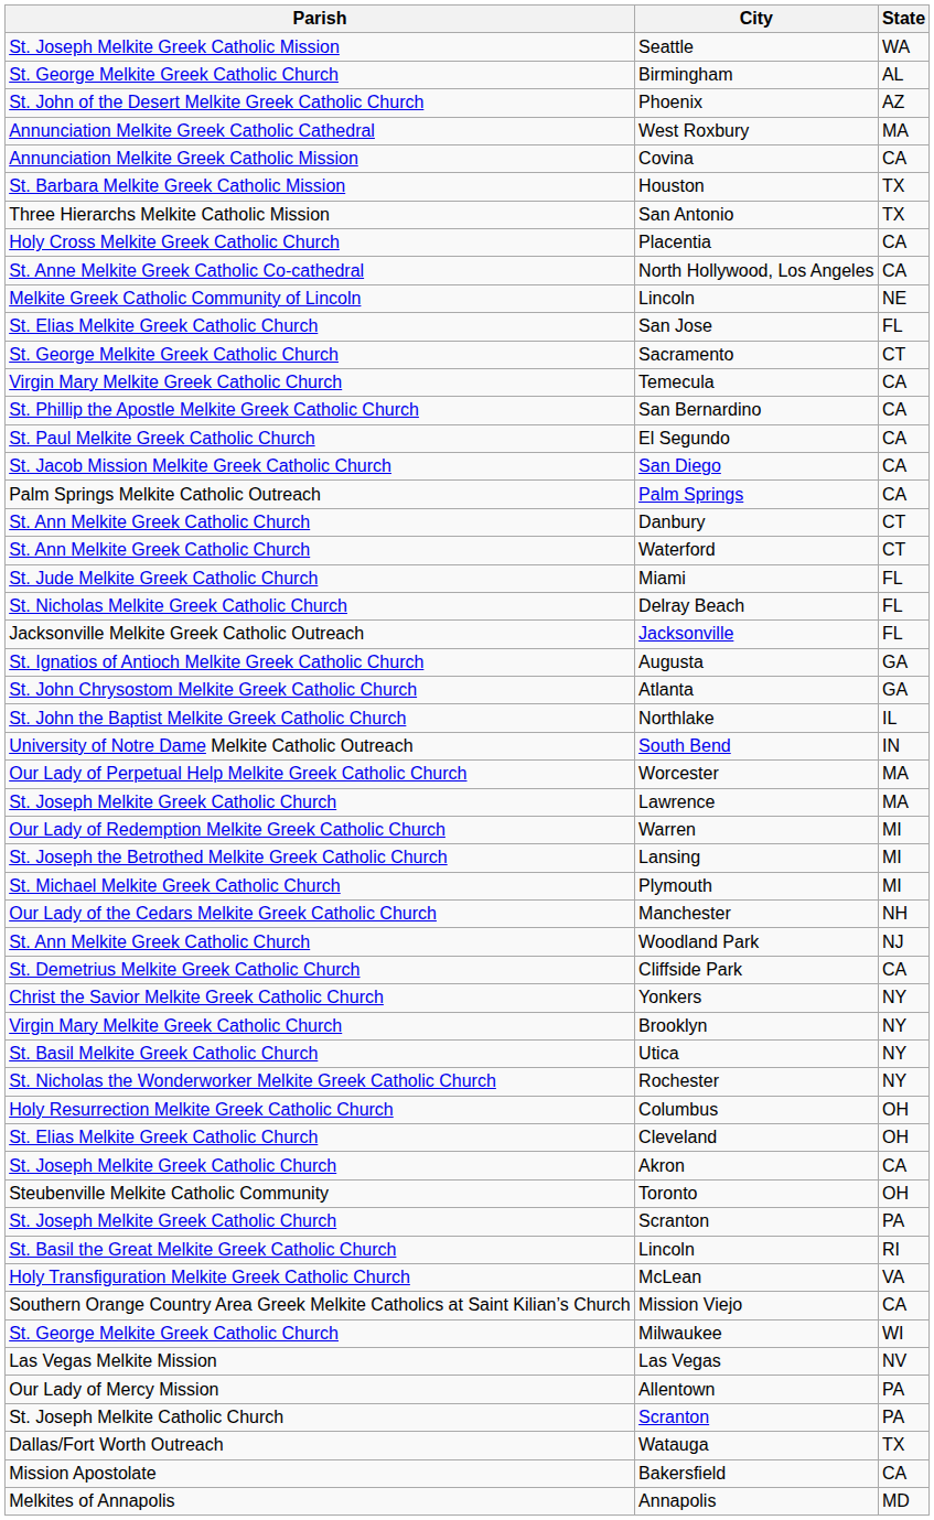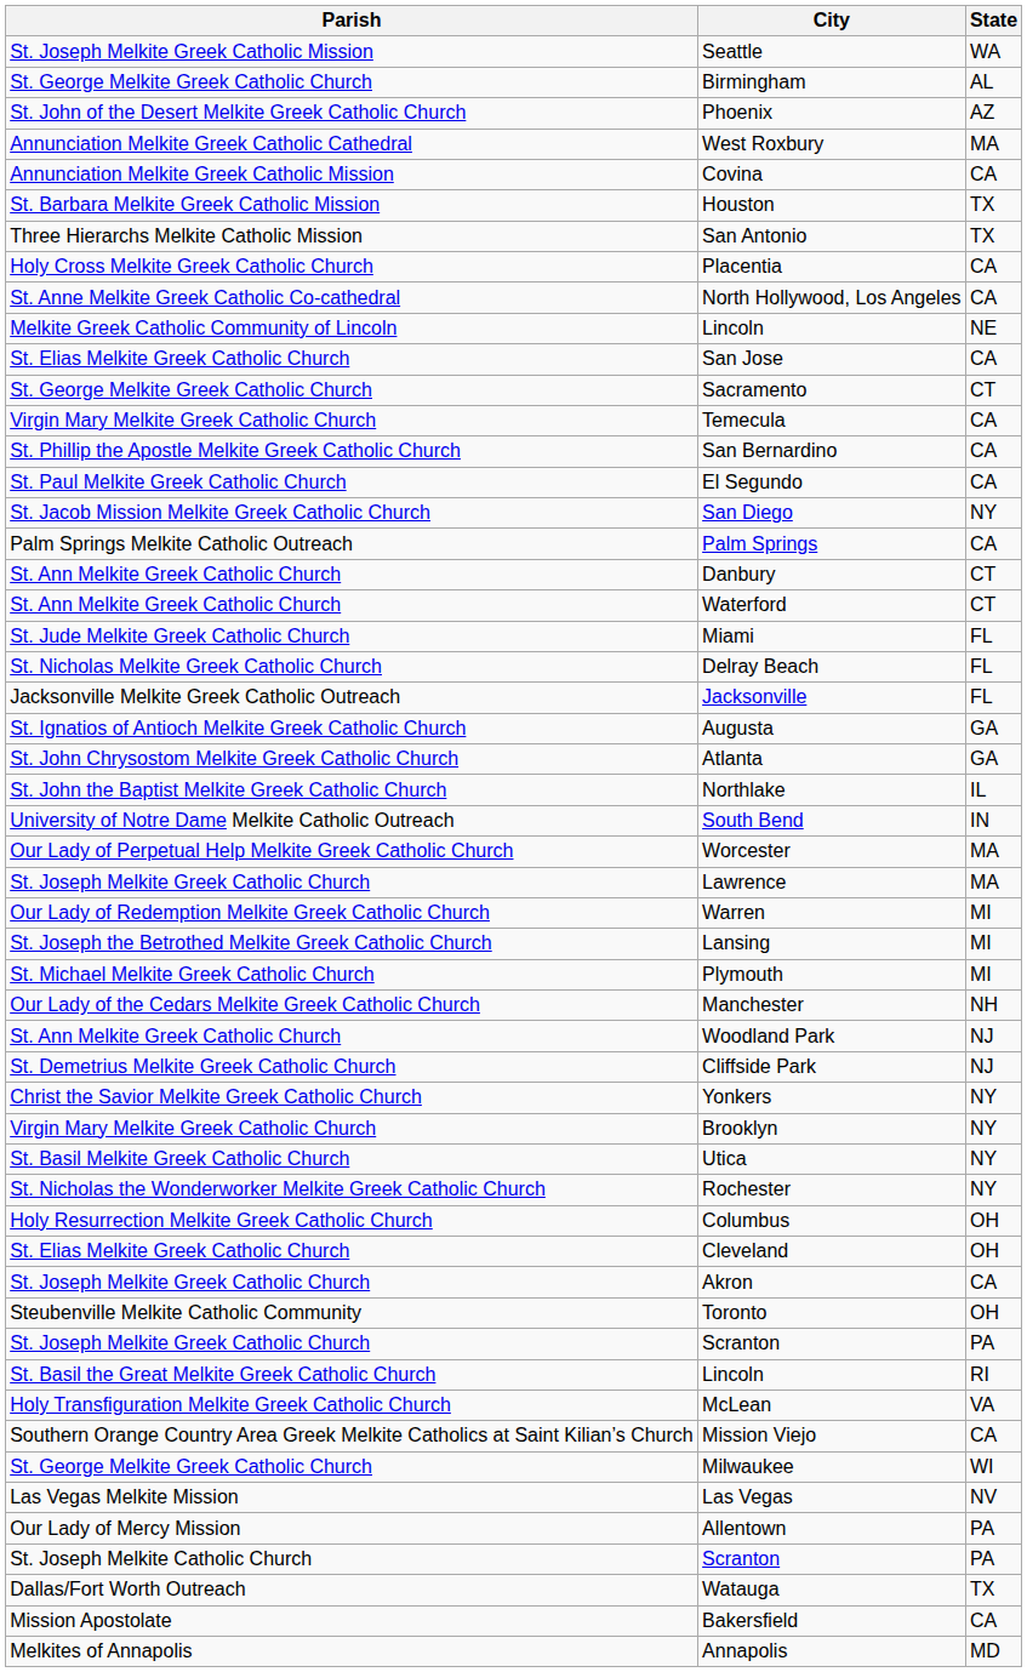 <table class="wikitable sortable">
 <tr>
 <th>Parish</th>
 <th>City</th>
 <th>State</th>
 </tr>
 <tr>
 <td><a href='#'>St. Joseph Melkite Greek Catholic Mission</a></td>
 <td>Seattle</td>
 <td>WA</td>
 </tr>
 <tr>
 <td><a href='#'>St. George Melkite Greek Catholic Church</a></td>
 <td>Birmingham</td>
 <td>AL</td>
 </tr>
 <tr>
 <td><a href='#'>St. John of the Desert Melkite Greek Catholic Church</a></td>
 <td>Phoenix</td>
 <td>AZ</td>
 </tr>
 <tr>
 <td><a href='#'>Annunciation Melkite Greek Catholic Cathedral</a></td>
 <td>West Roxbury</td>
 <td>MA</td>
 </tr>
 <tr>
 <td><a href='#'>Annunciation Melkite Greek Catholic Mission</a></td>
 <td>Covina</td>
 <td>CA</td>
 </tr>
 <tr>
 <td><a href='#'>St. Barbara Melkite Greek Catholic Mission</a></td>
 <td>Houston</td>
 <td>TX</td>
 </tr>
 <tr>
 <td>Three Hierarchs Melkite Catholic Mission</td>
 <td>San Antonio</td>
 <td>TX</td>
 </tr>
 <tr>
 <td><a href='#'>Holy Cross Melkite Greek Catholic Church</a></td>
 <td>Placentia</td>
 <td>CA</td>
 </tr>
 <tr>
 <td><a href='#'>St. Anne Melkite Greek Catholic Co-cathedral</a></td>
 <td>North Hollywood, Los Angeles</td>
 <td>CA</td>
 </tr>
 <tr>
 <td><a href='#'>Melkite Greek Catholic Community of Lincoln</a></td>
 <td>Lincoln</td>
 <td>NE</td>
 </tr>
 <tr>
 <td><a href='#'>St. Elias Melkite Greek Catholic Church</a></td>
 <td>San Jose</td>
-<td>FL</td>
+<td>CA</td>
 </tr>
 <tr>
 <td><a href='#'>St. George Melkite Greek Catholic Church</a></td>
 <td>Sacramento</td>
 <td>CT</td>
 </tr>
 <tr>
 <td><a href='#'>Virgin Mary Melkite Greek Catholic Church</a></td>
 <td>Temecula</td>
 <td>CA</td>
 </tr>
 <tr>
 <td><a href='#'>St. Phillip the Apostle Melkite Greek Catholic Church</a></td>
 <td>San Bernardino</td>
 <td>CA</td>
 </tr>
 <tr>
 <td><a href='#'>St. Paul Melkite Greek Catholic Church</a></td>
 <td>El Segundo</td>
 <td>CA</td>
 </tr>
 <tr>
 <td><a href='#'>St. Jacob Mission Melkite Greek Catholic Church</a></td>
 <td><a href='#'>San Diego</a></td>
-<td>CA</td>
+<td>NY</td>
 </tr>
 <tr>
 <td>Palm Springs Melkite Catholic Outreach</td>
 <td><a href='#'>Palm Springs</a></td>
 <td>CA</td>
 </tr>
 <tr>
 <td><a href='#'>St. Ann Melkite Greek Catholic Church</a></td>
 <td>Danbury</td>
 <td>CT</td>
 </tr>
 <tr>
 <td><a href='#'>St. Ann Melkite Greek Catholic Church</a></td>
 <td>Waterford</td>
 <td>CT</td>
 </tr>
 <tr>
 <td><a href='#'>St. Jude Melkite Greek Catholic Church</a></td>
 <td>Miami</td>
 <td>FL</td>
 </tr>
 <tr>
 <td><a href='#'>St. Nicholas Melkite Greek Catholic Church</a></td>
 <td>Delray Beach</td>
 <td>FL</td>
 </tr>
 <tr>
 <td>Jacksonville Melkite Greek Catholic Outreach</td>
 <td><a href='#'>Jacksonville</a></td>
 <td>FL</td>
 </tr>
 <tr>
 <td><a href='#'>St. Ignatios of Antioch Melkite Greek Catholic Church</a></td>
 <td>Augusta</td>
 <td>GA</td>
 </tr>
 <tr>
 <td><a href='#'>St. John Chrysostom Melkite Greek Catholic Church</a></td>
 <td>Atlanta</td>
 <td>GA</td>
 </tr>
 <tr>
 <td><a href='#'>St. John the Baptist Melkite Greek Catholic Church</a></td>
 <td>Northlake</td>
 <td>IL</td>
 </tr>
 <tr>
 <td><a href='#'>University of Notre Dame</a> Melkite Catholic Outreach</td>
 <td><a href='#'>South Bend</a></td>
 <td>IN</td>
 </tr>
 <tr>
 <td><a href='#'>Our Lady of Perpetual Help Melkite Greek Catholic Church</a></td>
 <td>Worcester</td>
 <td>MA</td>
 </tr>
 <tr>
 <td><a href='#'>St. Joseph Melkite Greek Catholic Church</a></td>
 <td>Lawrence</td>
 <td>MA</td>
 </tr>
 <tr>
 <td><a href='#'>Our Lady of Redemption Melkite Greek Catholic Church</a></td>
 <td>Warren</td>
 <td>MI</td>
 </tr>
 <tr>
 <td><a href='#'>St. Joseph the Betrothed Melkite Greek Catholic Church</a></td>
 <td>Lansing</td>
 <td>MI</td>
 </tr>
 <tr>
 <td><a href='#'>St. Michael Melkite Greek Catholic Church</a></td>
 <td>Plymouth</td>
 <td>MI</td>
 </tr>
 <tr>
 <td><a href='#'>Our Lady of the Cedars Melkite Greek Catholic Church</a></td>
 <td>Manchester</td>
 <td>NH</td>
 </tr>
 <tr>
 <td><a href='#'>St. Ann Melkite Greek Catholic Church</a></td>
 <td>Woodland Park</td>
 <td>NJ</td>
 </tr>
 <tr>
 <td><a href='#'>St. Demetrius Melkite Greek Catholic Church</a></td>
 <td>Cliffside Park</td>
-<td>CA</td>
+<td>NJ</td>
 </tr>
 <tr>
 <td><a href='#'>Christ the Savior Melkite Greek Catholic Church</a></td>
 <td>Yonkers</td>
 <td>NY</td>
 </tr>
 <tr>
 <td><a href='#'>Virgin Mary Melkite Greek Catholic Church</a></td>
 <td>Brooklyn</td>
 <td>NY</td>
 </tr>
 <tr>
 <td><a href='#'>St. Basil Melkite Greek Catholic Church</a></td>
 <td>Utica</td>
 <td>NY</td>
 </tr>
 <tr>
 <td><a href='#'>St. Nicholas the Wonderworker Melkite Greek Catholic Church</a></td>
 <td>Rochester</td>
 <td>NY</td>
 </tr>
 <tr>
 <td><a href='#'>Holy Resurrection Melkite Greek Catholic Church</a></td>
 <td>Columbus</td>
 <td>OH</td>
 </tr>
 <tr>
 <td><a href='#'>St. Elias Melkite Greek Catholic Church</a></td>
 <td>Cleveland</td>
 <td>OH</td>
 </tr>
 <tr>
 <td><a href='#'>St. Joseph Melkite Greek Catholic Church</a></td>
 <td>Akron</td>
 <td>CA</td>
 </tr>
 <tr>
 <td>Steubenville Melkite Catholic Community</td>
 <td>Toronto</td>
 <td>OH</td>
 </tr>
 <tr>
 <td><a href='#'>St. Joseph Melkite Greek Catholic Church</a></td>
 <td>Scranton</td>
 <td>PA</td>
 </tr>
 <tr>
 <td><a href='#'>St. Basil the Great Melkite Greek Catholic Church</a></td>
 <td>Lincoln</td>
 <td>RI</td>
 </tr>
 <tr>
 <td><a href='#'>Holy Transfiguration Melkite Greek Catholic Church</a></td>
 <td>McLean</td>
 <td>VA</td>
 </tr>
 <tr>
 <td>Southern Orange Country Area Greek Melkite Catholics at Saint Kilian’s Church</td>
 <td>Mission Viejo</td>
 <td>CA</td>
 </tr>
 <tr>
 <td><a href='#'>St. George Melkite Greek Catholic Church</a></td>
 <td>Milwaukee</td>
 <td>WI</td>
 </tr>
 <tr>
 <td>Las Vegas Melkite Mission</td>
 <td>Las Vegas</td>
 <td>NV</td>
 </tr>
 <tr>
 <td>Our Lady of Mercy Mission</td>
 <td>Allentown</td>
 <td>PA</td>
 </tr>
 <tr>
 <td>St. Joseph Melkite Catholic Church</td>
 <td><a href='#'>Scranton</a></td>
 <td>PA</td>
 </tr>
 <tr>
 <td>Dallas/Fort Worth Outreach</td>
 <td>Watauga</td>
 <td>TX</td>
 </tr>
 <tr>
 <td>Mission Apostolate</td>
 <td>Bakersfield</td>
 <td>CA</td>
 </tr>
 <tr>
 <td>Melkites of Annapolis</td>
 <td>Annapolis</td>
 <td>MD</td>
 </tr>
 </table>
